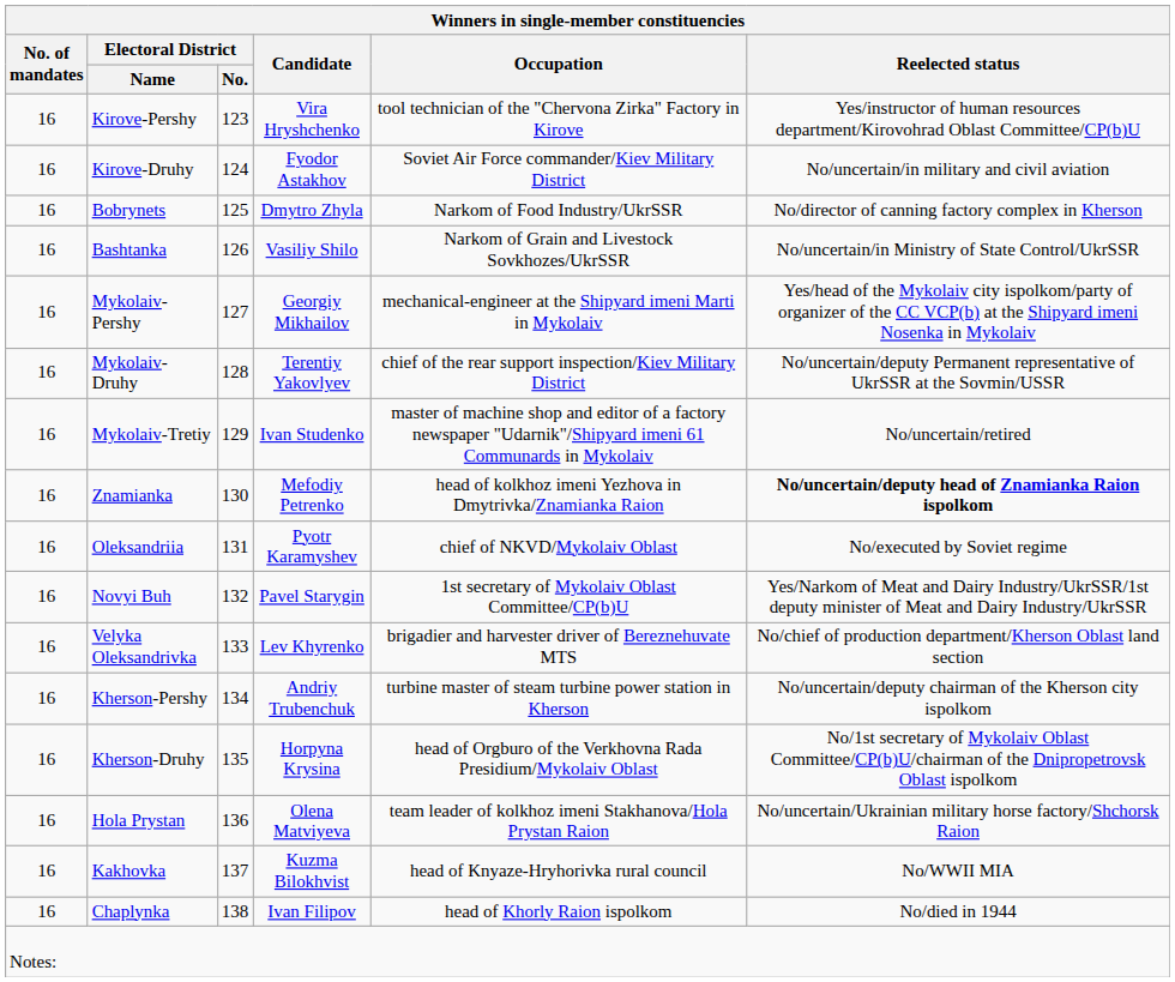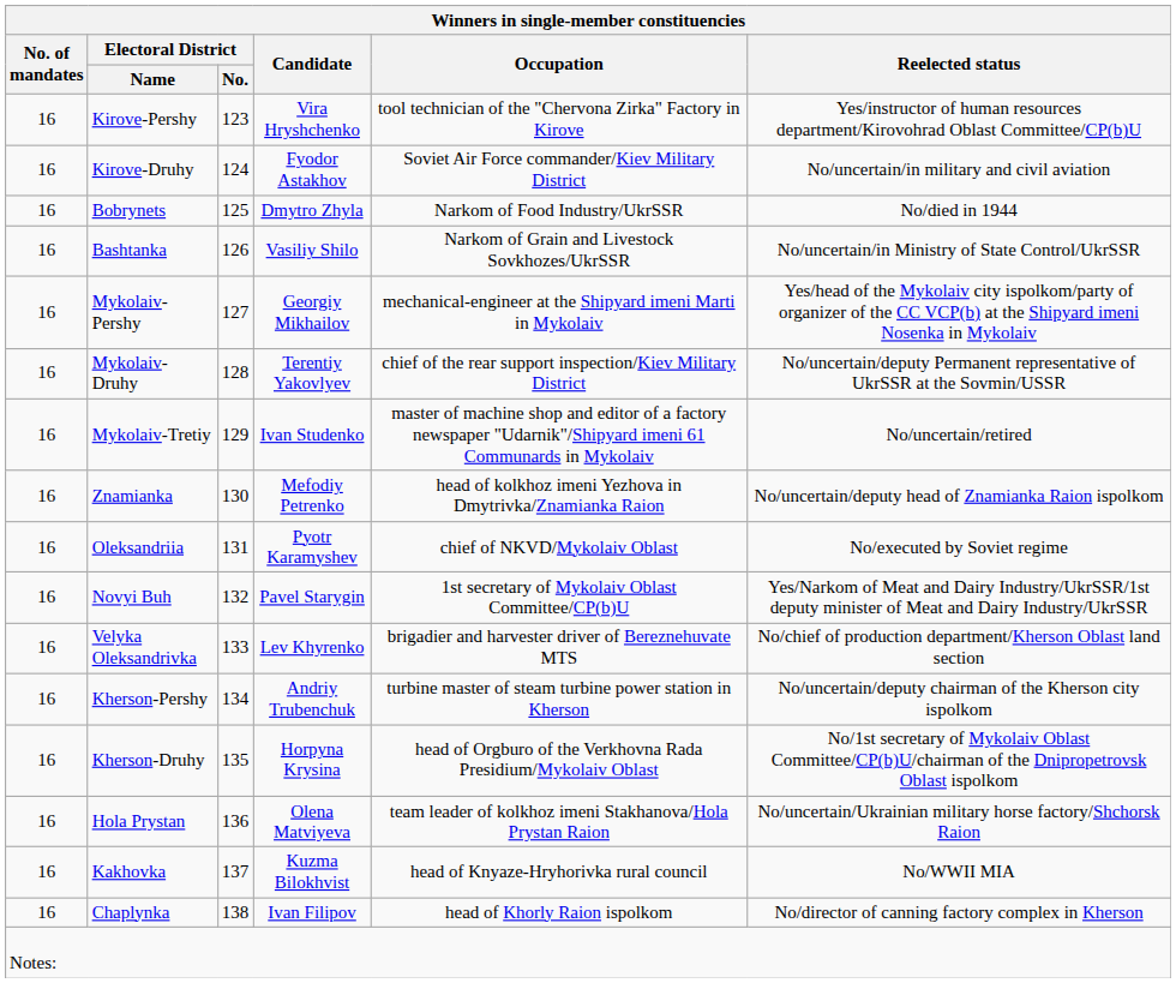 <table class="wikitable collapsible collapsed" style="width:100%; font-size:85%">
 <tr>
 <th colspan=6>Winners in single-member constituencies</th>
 </tr>
 <tr>
 <th rowspan=2 width=50>No. of mandates</th>
 <th colspan=2>Electoral District</th>
 <th rowspan=2>Candidate</th>
 <th rowspan=2>Occupation</th>
 <th rowspan=2>Reelected status</th>
 </tr>
 <tr>
 <th>Name</th>
 <th>No.</th>
 </tr>
 <tr>
 <td style="text-align: center">16</td>
 <td><a href='#'>Kirove</a>-Pershy</td>
 <td style="text-align: center">123</td>
 <td style="text-align: center"><a href='#'>Vira Hryshchenko</a></td>
 <td style="text-align: center">tool technician of the "Chervona Zirka" Factory in <a href='#'>Kirove</a></td>
 <td style="text-align: center">Yes/instructor of human resources department/Kirovohrad Oblast Committee/<a href='#'>CP(b)U</a></td>
 </tr>
 <tr>
 <td style="text-align: center">16</td>
 <td><a href='#'>Kirove</a>-Druhy</td>
 <td style="text-align: center">124</td>
 <td style="text-align: center"><a href='#'>Fyodor Astakhov</a></td>
 <td style="text-align: center">Soviet Air Force commander/<a href='#'>Kiev Military District</a></td>
 <td style="text-align: center">No/uncertain/in military and civil aviation</td>
 </tr>
 <tr>
 <td style="text-align: center">16</td>
 <td><a href='#'>Bobrynets</a></td>
 <td style="text-align: center">125</td>
 <td style="text-align: center"><a href='#'>Dmytro Zhyla</a></td>
 <td style="text-align: center">Narkom of Food Industry/UkrSSR</td>
-<td style="text-align: center">No/director of canning factory complex in <a href='#'>Kherson</a></td>
+<td style="text-align: center">No/died in 1944</td>
 </tr>
 <tr>
 <td style="text-align: center">16</td>
 <td><a href='#'>Bashtanka</a></td>
 <td style="text-align: center">126</td>
 <td style="text-align: center"><a href='#'>Vasiliy Shilo</a></td>
 <td style="text-align: center">Narkom of Grain and Livestock Sovkhozes/UkrSSR</td>
 <td style="text-align: center">No/uncertain/in Ministry of State Control/UkrSSR</td>
 </tr>
 <tr>
 <td style="text-align: center">16</td>
 <td><a href='#'>Mykolaiv</a>-Pershy</td>
 <td style="text-align: center">127</td>
 <td style="text-align: center"><a href='#'>Georgiy Mikhailov</a></td>
 <td style="text-align: center">mechanical-engineer at the <a href='#'>Shipyard imeni Marti</a> in <a href='#'>Mykolaiv</a></td>
 <td style="text-align: center">Yes/head of the <a href='#'>Mykolaiv</a> city ispolkom/party of organizer of the <a href='#'>CC VCP(b)</a> at the <a href='#'>Shipyard imeni Nosenka</a> in <a href='#'>Mykolaiv</a></td>
 </tr>
 <tr>
 <td style="text-align: center">16</td>
 <td><a href='#'>Mykolaiv</a>-Druhy</td>
 <td style="text-align: center">128</td>
 <td style="text-align: center"><a href='#'>Terentiy Yakovlyev</a></td>
 <td style="text-align: center">chief of the rear support inspection/<a href='#'>Kiev Military District</a></td>
 <td style="text-align: center">No/uncertain/deputy Permanent representative of UkrSSR at the Sovmin/USSR</td>
 </tr>
 <tr>
 <td style="text-align: center">16</td>
 <td><a href='#'>Mykolaiv</a>-Tretiy</td>
 <td style="text-align: center">129</td>
 <td style="text-align: center"><a href='#'>Ivan Studenko</a></td>
 <td style="text-align: center">master of machine shop and editor of a factory newspaper "Udarnik"/<a href='#'>Shipyard imeni 61 Communards</a> in <a href='#'>Mykolaiv</a></td>
 <td style="text-align: center">No/uncertain/retired</td>
 </tr>
 <tr>
 <td style="text-align: center">16</td>
 <td><a href='#'>Znamianka</a></td>
 <td style="text-align: center">130</td>
 <td style="text-align: center"><a href='#'>Mefodiy Petrenko</a></td>
 <td style="text-align: center">head of kolkhoz imeni Yezhova in Dmytrivka/<a href='#'>Znamianka Raion</a></td>
-<td style="text-align: center"><strong>No/uncertain/deputy head of <a href='#'>Znamianka Raion</a> ispolkom</strong></td>
+<td style="text-align: center">No/uncertain/deputy head of <a href='#'>Znamianka Raion</a> ispolkom</td>
 </tr>
 <tr>
 <td style="text-align: center">16</td>
 <td><a href='#'>Oleksandriia</a></td>
 <td style="text-align: center">131</td>
 <td style="text-align: center"><a href='#'>Pyotr Karamyshev</a></td>
 <td style="text-align: center">chief of NKVD/<a href='#'>Mykolaiv Oblast</a></td>
 <td style="text-align: center">No/executed by Soviet regime</td>
 </tr>
 <tr>
 <td style="text-align: center">16</td>
 <td><a href='#'>Novyi Buh</a></td>
 <td style="text-align: center">132</td>
 <td style="text-align: center"><a href='#'>Pavel Starygin</a></td>
 <td style="text-align: center">1st secretary of <a href='#'>Mykolaiv Oblast</a> Committee/<a href='#'>CP(b)U</a></td>
 <td style="text-align: center">Yes/Narkom of Meat and Dairy Industry/UkrSSR/1st deputy minister of Meat and Dairy Industry/UkrSSR</td>
 </tr>
 <tr>
 <td style="text-align: center">16</td>
 <td><a href='#'>Velyka Oleksandrivka</a></td>
 <td style="text-align: center">133</td>
 <td style="text-align: center"><a href='#'>Lev Khyrenko</a></td>
 <td style="text-align: center">brigadier and harvester driver of <a href='#'>Bereznehuvate</a> MTS</td>
 <td style="text-align: center">No/chief of production department/<a href='#'>Kherson Oblast</a> land section</td>
 </tr>
 <tr>
 <td style="text-align: center">16</td>
 <td><a href='#'>Kherson</a>-Pershy</td>
 <td style="text-align: center">134</td>
 <td style="text-align: center"><a href='#'>Andriy Trubenchuk</a></td>
 <td style="text-align: center">turbine master of steam turbine power station in <a href='#'>Kherson</a></td>
 <td style="text-align: center">No/uncertain/deputy chairman of the Kherson city ispolkom</td>
 </tr>
 <tr>
 <td style="text-align: center">16</td>
 <td><a href='#'>Kherson</a>-Druhy</td>
 <td style="text-align: center">135</td>
 <td style="text-align: center"><a href='#'>Horpyna Krysina</a></td>
 <td style="text-align: center">head of Orgburo of the Verkhovna Rada Presidium/<a href='#'>Mykolaiv Oblast</a></td>
 <td style="text-align: center">No/1st secretary of <a href='#'>Mykolaiv Oblast</a> Committee/<a href='#'>CP(b)U</a>/chairman of the <a href='#'>Dnipropetrovsk Oblast</a> ispolkom</td>
 </tr>
 <tr>
 <td style="text-align: center">16</td>
 <td><a href='#'>Hola Prystan</a></td>
 <td style="text-align: center">136</td>
 <td style="text-align: center"><a href='#'>Olena Matviyeva</a></td>
 <td style="text-align: center">team leader of kolkhoz imeni Stakhanova/<a href='#'>Hola Prystan Raion</a></td>
 <td style="text-align: center">No/uncertain/Ukrainian military horse factory/<a href='#'>Shchorsk Raion</a></td>
 </tr>
 <tr>
 <td style="text-align: center">16</td>
 <td><a href='#'>Kakhovka</a></td>
 <td style="text-align: center">137</td>
 <td style="text-align: center"><a href='#'>Kuzma Bilokhvist</a></td>
 <td style="text-align: center">head of Knyaze-Hryhorivka rural council</td>
 <td style="text-align: center">No/WWII MIA</td>
 </tr>
 <tr>
 <td style="text-align: center">16</td>
 <td><a href='#'>Chaplynka</a></td>
 <td style="text-align: center">138</td>
 <td style="text-align: center"><a href='#'>Ivan Filipov</a></td>
 <td style="text-align: center">head of <a href='#'>Khorly Raion</a> ispolkom</td>
-<td style="text-align: center">No/died in 1944</td>
+<td style="text-align: center">No/director of canning factory complex in <a href='#'>Kherson</a></td>
 </tr>
 <tr>
 <td colspan=9 align=left><br>Notes:</td>
 </tr>
 </table>
